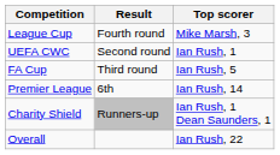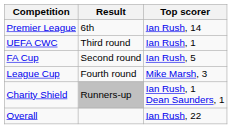 <table class="wikitable">
 <tr>
 <th>Competition</th>
 <th>Result</th>
 <th>Top scorer</th>
 </tr>
 <tr>
-<td><a href='#'>League Cup</a></td>
-<td>Fourth round</td>
-<td> <a href='#'>Mike Marsh</a>, 3</td>
+<td><a href='#'>Premier League</a></td>
+<td>6th</td>
+<td> <a href='#'>Ian Rush</a>, 14</td>
 </tr>
 <tr>
 <td><a href='#'>UEFA CWC</a></td>
-<td>Second round</td>
+<td>Third round</td>
 <td> <a href='#'>Ian Rush</a>, 1</td>
 </tr>
 <tr>
 <td><a href='#'>FA Cup</a></td>
-<td>Third round</td>
+<td>Second round</td>
 <td> <a href='#'>Ian Rush</a>, 5</td>
 </tr>
 <tr>
-<td><a href='#'>Premier League</a></td>
-<td>6th</td>
-<td> <a href='#'>Ian Rush</a>, 14</td>
+<td><a href='#'>League Cup</a></td>
+<td>Fourth round</td>
+<td> <a href='#'>Mike Marsh</a>, 3</td>
 </tr>
 <tr>
 <td><a href='#'>Charity Shield</a></td>
 <td bgcolor="silver">Runners-up</td>
 <td> <a href='#'>Ian Rush</a>, 1<br> <a href='#'>Dean Saunders</a>, 1</td>
 </tr>
 <tr>
 <td><a href='#'>Overall</a></td>
 <td></td>
 <td> <a href='#'>Ian Rush</a>, 22</td>
 </tr>
 </table>
